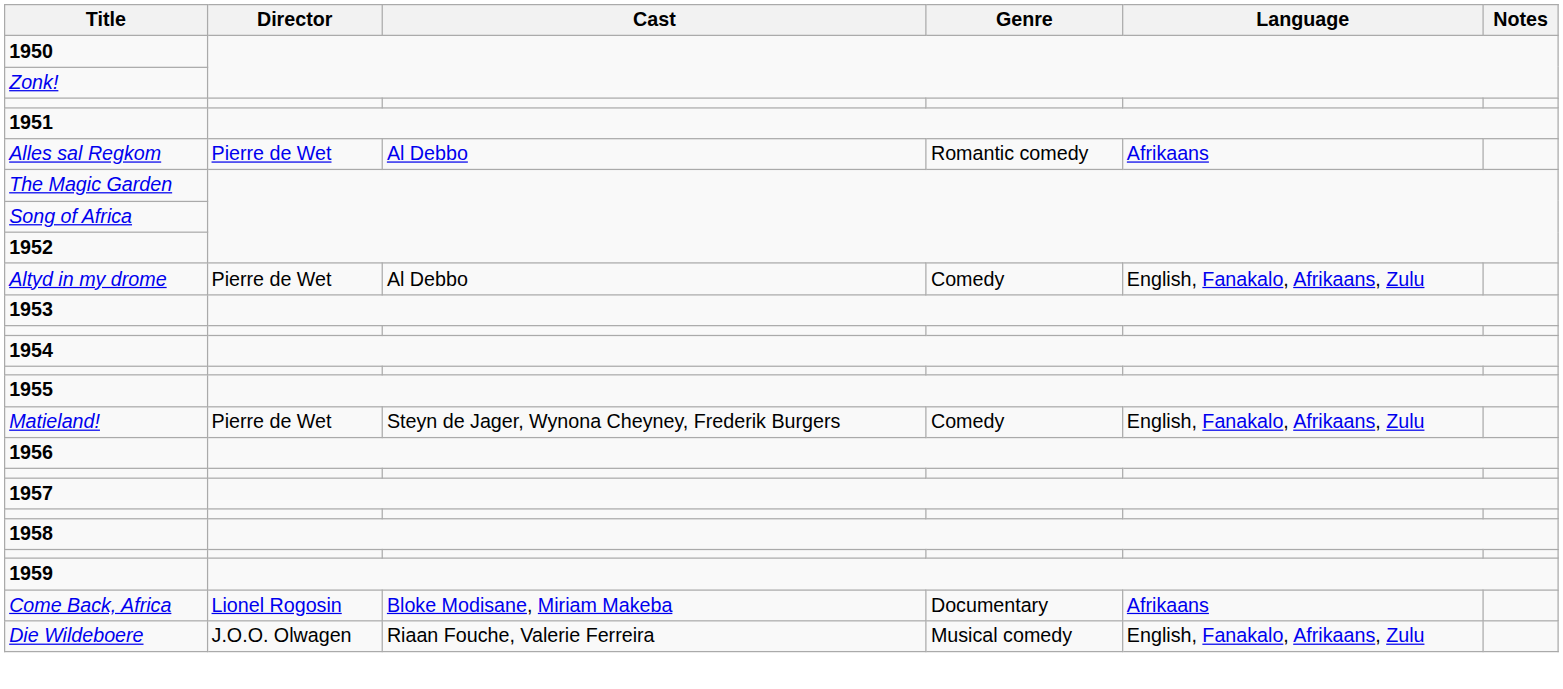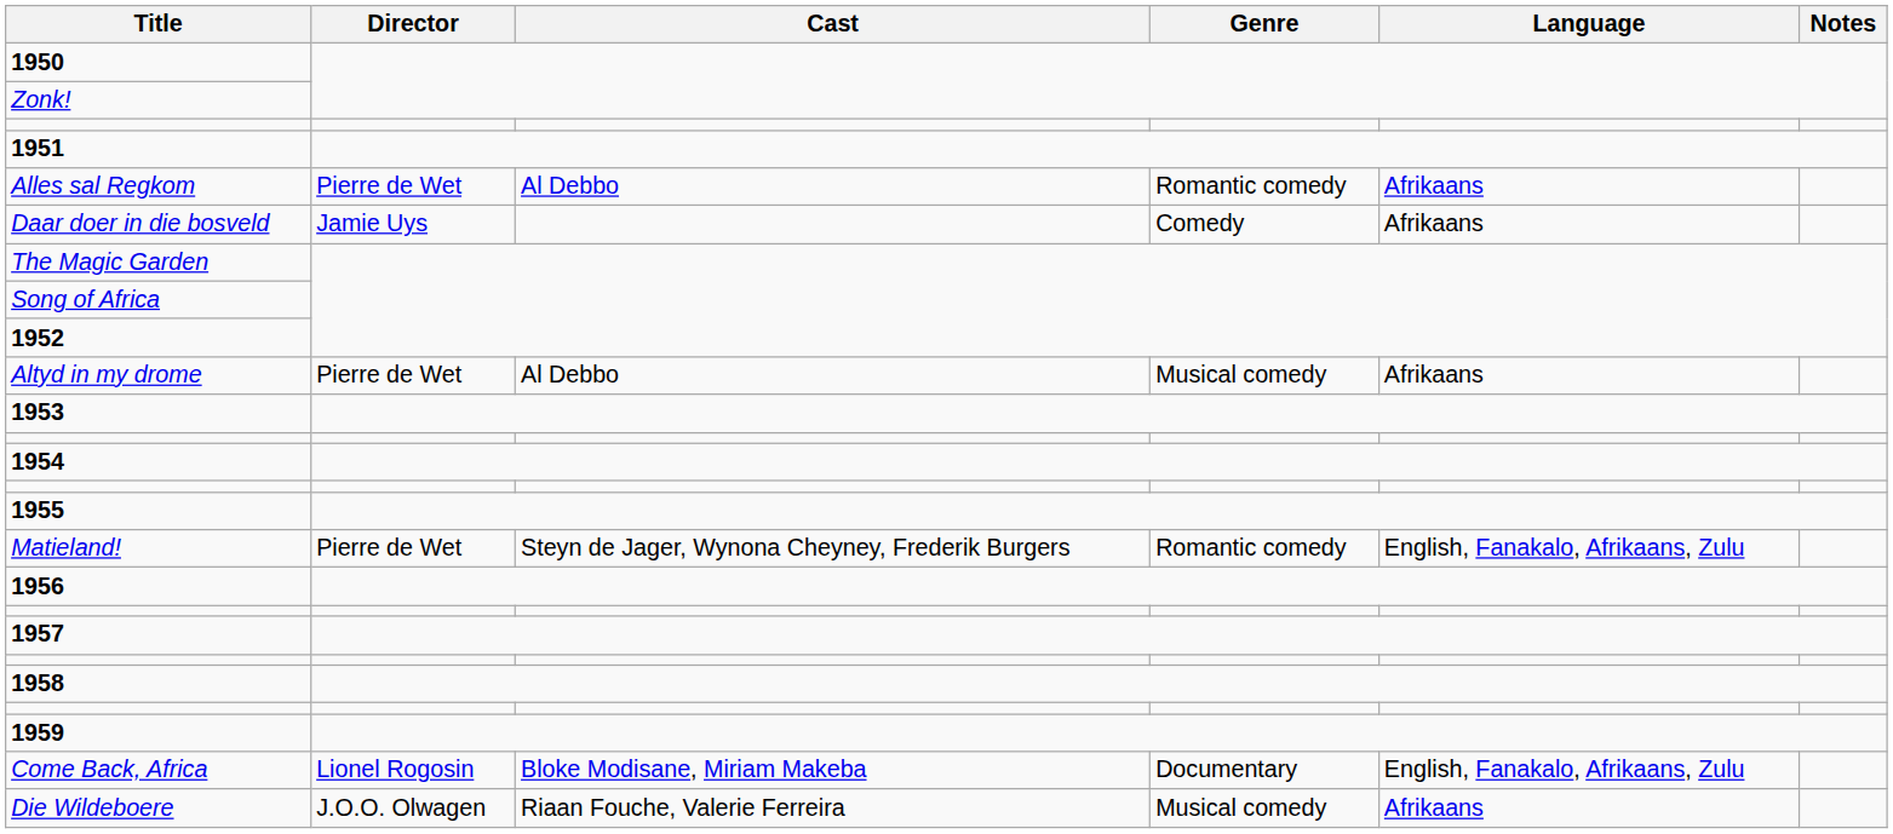 <table class="wikitable" style="width:100%;">
 <tr>
 <th>Title</th>
 <th>Director</th>
 <th>Cast</th>
 <th>Genre</th>
 <th>Language</th>
 <th>Notes</th>
 </tr>
 <tr>
 <td><strong>1950</strong></td>
 </tr>
 <tr>
 <td><em><a href='#'>Zonk!</a></em></td>
 </tr>
 <tr>
 <td><em> </em></td>
 <td></td>
 <td></td>
 <td></td>
 <td></td>
 <td></td>
 </tr>
 <tr>
 <td><strong>1951</strong></td>
 </tr>
 <tr>
 <td><em><a href='#'>Alles sal Regkom</a></em></td>
 <td><a href='#'>Pierre de Wet</a></td>
 <td><a href='#'>Al Debbo</a></td>
 <td>Romantic comedy</td>
 <td><a href='#'>Afrikaans</a></td>
 <td></td>
 </tr>
 <tr>
+<td><em><a href='#'>Daar doer in die bosveld</a></em></td>
+<td><a href='#'>Jamie Uys</a></td>
+<td></td>
+<td>Comedy</td>
+<td>Afrikaans</td>
+<td></td>
+</tr>
+<tr>
 <td><em><a href='#'>The Magic Garden</a></em></td>
 </tr>
 <tr>
 <td><em><a href='#'>Song of Africa</a></em></td>
 </tr>
 <tr>
 <td><strong>1952</strong></td>
 </tr>
 <tr>
 <td><em><a href='#'>Altyd in my drome</a></em></td>
 <td>Pierre de Wet</td>
 <td>Al Debbo</td>
-<td>Comedy</td>
-<td>English, <a href='#'>Fanakalo</a>, <a href='#'>Afrikaans</a>, <a href='#'>Zulu</a></td>
+<td>Musical comedy</td>
+<td>Afrikaans</td>
 <td></td>
 </tr>
 <tr>
 <td><strong>1953</strong></td>
 </tr>
 <tr>
 <td><em> </em></td>
 <td></td>
 <td></td>
 <td></td>
 <td></td>
 <td></td>
 </tr>
 <tr>
 <td><strong>1954</strong></td>
 </tr>
 <tr>
 <td><em> </em></td>
 <td></td>
 <td></td>
 <td></td>
 <td></td>
 <td></td>
 </tr>
 <tr>
 <td><strong>1955</strong></td>
 </tr>
 <tr>
 <td><em><a href='#'>Matieland!</a></em></td>
 <td>Pierre de Wet</td>
 <td>Steyn de Jager, Wynona Cheyney, Frederik Burgers</td>
-<td>Comedy</td>
+<td>Romantic comedy</td>
 <td>English, <a href='#'>Fanakalo</a>, <a href='#'>Afrikaans</a>, <a href='#'>Zulu</a></td>
 <td></td>
 </tr>
 <tr>
 <td><strong>1956</strong></td>
 </tr>
 <tr>
 <td><em> </em></td>
 <td></td>
 <td></td>
 <td></td>
 <td></td>
 <td></td>
 </tr>
 <tr>
 <td><strong>1957</strong></td>
 </tr>
 <tr>
 <td><em> </em></td>
 <td></td>
 <td></td>
 <td></td>
 <td></td>
 <td></td>
 </tr>
 <tr>
 <td><strong>1958</strong></td>
 </tr>
 <tr>
 <td><em> </em></td>
 <td></td>
 <td></td>
 <td></td>
 <td></td>
 <td></td>
 </tr>
 <tr>
 <td><strong>1959</strong></td>
 </tr>
 <tr>
 <td><em><a href='#'>Come Back, Africa</a></em></td>
 <td><a href='#'>Lionel Rogosin</a></td>
 <td><a href='#'>Bloke Modisane</a>, <a href='#'>Miriam Makeba</a></td>
 <td>Documentary</td>
-<td><a href='#'>Afrikaans</a></td>
+<td>English, <a href='#'>Fanakalo</a>, <a href='#'>Afrikaans</a>, <a href='#'>Zulu</a></td>
 <td></td>
 </tr>
 <tr>
 <td><em><a href='#'>Die Wildeboere</a></em></td>
 <td>J.O.O. Olwagen</td>
 <td>Riaan Fouche, Valerie Ferreira</td>
 <td>Musical comedy</td>
-<td>English, <a href='#'>Fanakalo</a>, <a href='#'>Afrikaans</a>, <a href='#'>Zulu</a></td>
+<td><a href='#'>Afrikaans</a></td>
 <td></td>
 </tr>
 </table>
